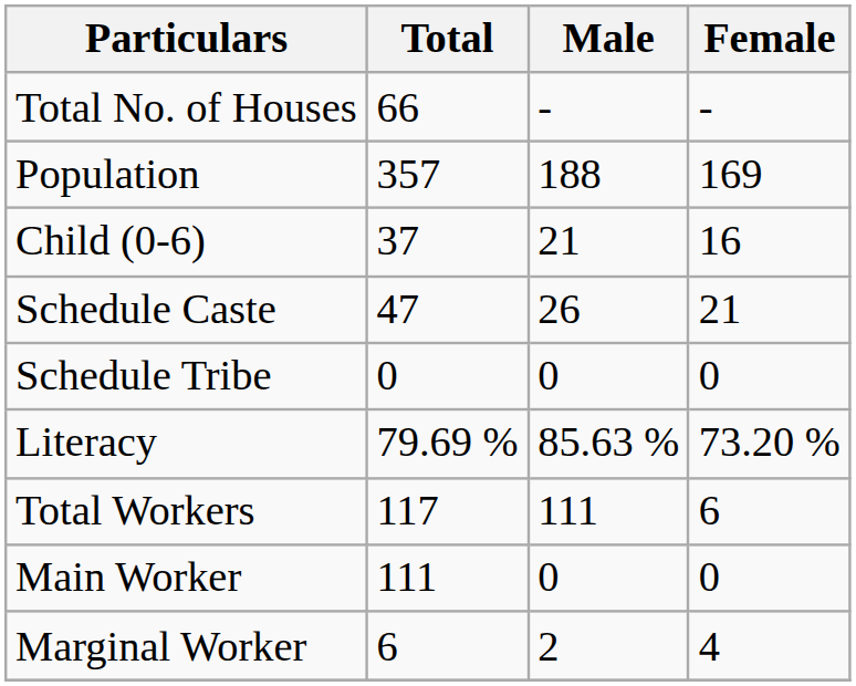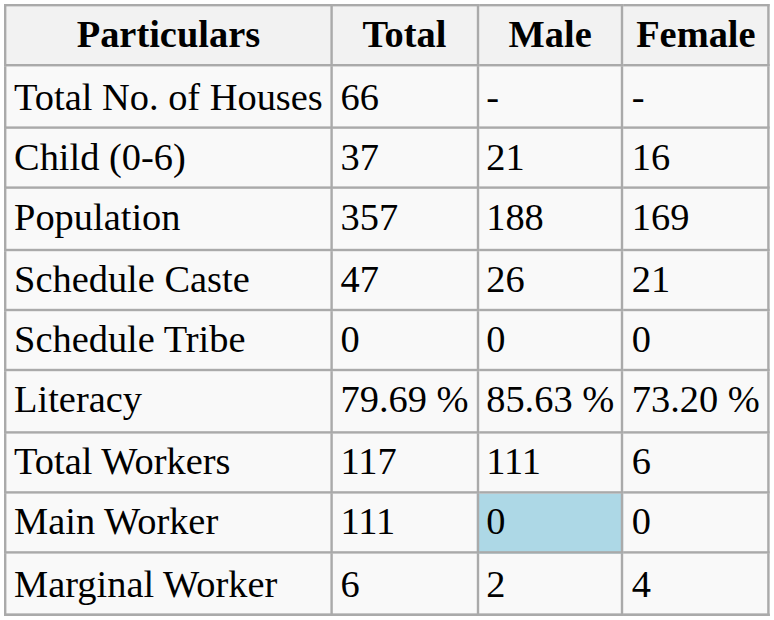 <table class="wikitable sortable">
 <tr>
 <th>Particulars</th>
 <th>Total</th>
 <th>Male</th>
 <th>Female</th>
 </tr>
 <tr>
 <td>Total No. of Houses</td>
 <td>66</td>
 <td>-</td>
 <td>-</td>
 </tr>
 <tr>
+<td>Child (0-6)</td>
+<td>37</td>
+<td>21</td>
+<td>16</td>
+</tr>
+<tr>
 <td>Population</td>
 <td>357</td>
 <td>188</td>
 <td>169</td>
-</tr>
-<tr>
-<td>Child (0-6)</td>
-<td>37</td>
-<td>21</td>
-<td>16</td>
 </tr>
 <tr>
 <td>Schedule Caste</td>
 <td>47</td>
 <td>26</td>
 <td>21</td>
 </tr>
 <tr>
 <td>Schedule Tribe</td>
 <td>0</td>
 <td>0</td>
 <td>0</td>
 </tr>
 <tr>
 <td>Literacy</td>
 <td>79.69 %</td>
 <td>85.63 %</td>
 <td>73.20 %</td>
 </tr>
 <tr>
 <td>Total Workers</td>
 <td>117</td>
 <td>111</td>
 <td>6</td>
 </tr>
 <tr>
 <td>Main Worker</td>
 <td>111</td>
-<td>0</td>
+<td style="background: lightblue;">0</td>
 <td>0</td>
 </tr>
 <tr>
 <td>Marginal Worker</td>
 <td>6</td>
 <td>2</td>
 <td>4</td>
 </tr>
 <tr>
 </tr>
 </table>
